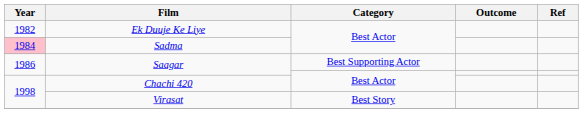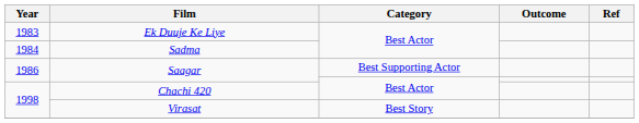 <table class="wikitable" style="width:100%;">
 <tr>
 <th width=5%>Year</th>
 <th style="width:30%;">Film</th>
 <th style="width:20%;">Category</th>
 <th style="width:10%;">Outcome</th>
 <th style="width:5%;">Ref</th>
 </tr>
 <tr>
-<td style="text-align:center;"><a href='#'>1982</a></td>
+<td style="text-align:center;"><a href='#'>1983</a></td>
 <td style="text-align:center;"><em><a href='#'>Ek Duuje Ke Liye</a></em></td>
 <td rowspan="2" style="text-align:center;"><a href='#'>Best Actor</a></td>
 <td></td>
 <td></td>
 </tr>
 <tr>
-<td style="background: pink; text-align:center;"><a href='#'>1984</a></td>
+<td style="text-align:center;"><a href='#'>1984</a></td>
 <td style="text-align:center;"><em><a href='#'>Sadma</a></em></td>
 <td></td>
 <td></td>
 </tr>
 <tr>
 <td rowspan="2" style="text-align:center;"><a href='#'>1986</a></td>
 <td rowspan="2" style="text-align:center;"><em><a href='#'>Saagar</a></em></td>
 <td style="text-align:center;"><a href='#'>Best Supporting Actor</a></td>
 <td></td>
 <td></td>
 </tr>
 <tr>
 <td rowspan="2" style="text-align:center;"><a href='#'>Best Actor</a></td>
 <td></td>
 <td></td>
 </tr>
 <tr>
 <td rowspan="2" style="text-align:center;"><a href='#'>1998</a></td>
 <td style="text-align:center;"><em><a href='#'>Chachi 420</a></em></td>
 <td></td>
 <td></td>
 </tr>
 <tr>
 <td style="text-align:center;"><em><a href='#'>Virasat</a></em></td>
 <td style="text-align:center;"><a href='#'>Best Story</a></td>
 <td></td>
 <td></td>
 </tr>
 <tr>
 </tr>
 </table>
